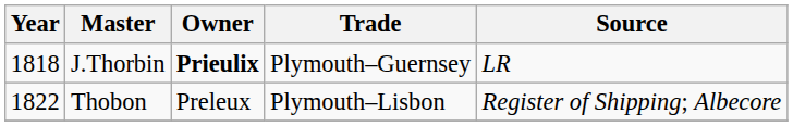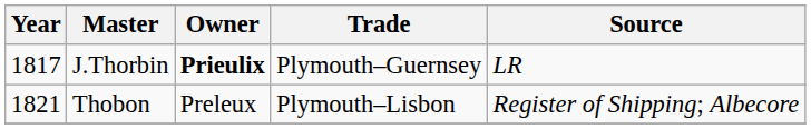 <table class=" wikitable">
 <tr>
 <th>Year</th>
 <th>Master</th>
 <th>Owner</th>
 <th>Trade</th>
 <th>Source</th>
 </tr>
 <tr>
-<td>1818</td>
+<td>1817</td>
 <td>J.Thorbin</td>
 <td><strong>Prieulix</strong></td>
 <td>Plymouth–Guernsey</td>
 <td><em>LR</em></td>
 </tr>
 <tr>
-<td>1822</td>
+<td>1821</td>
 <td>Thobon</td>
 <td>Preleux</td>
 <td>Plymouth–Lisbon</td>
 <td><em>Register of Shipping</em>; <em>Albecore</em></td>
 </tr>
 <tr>
 </tr>
 </table>
